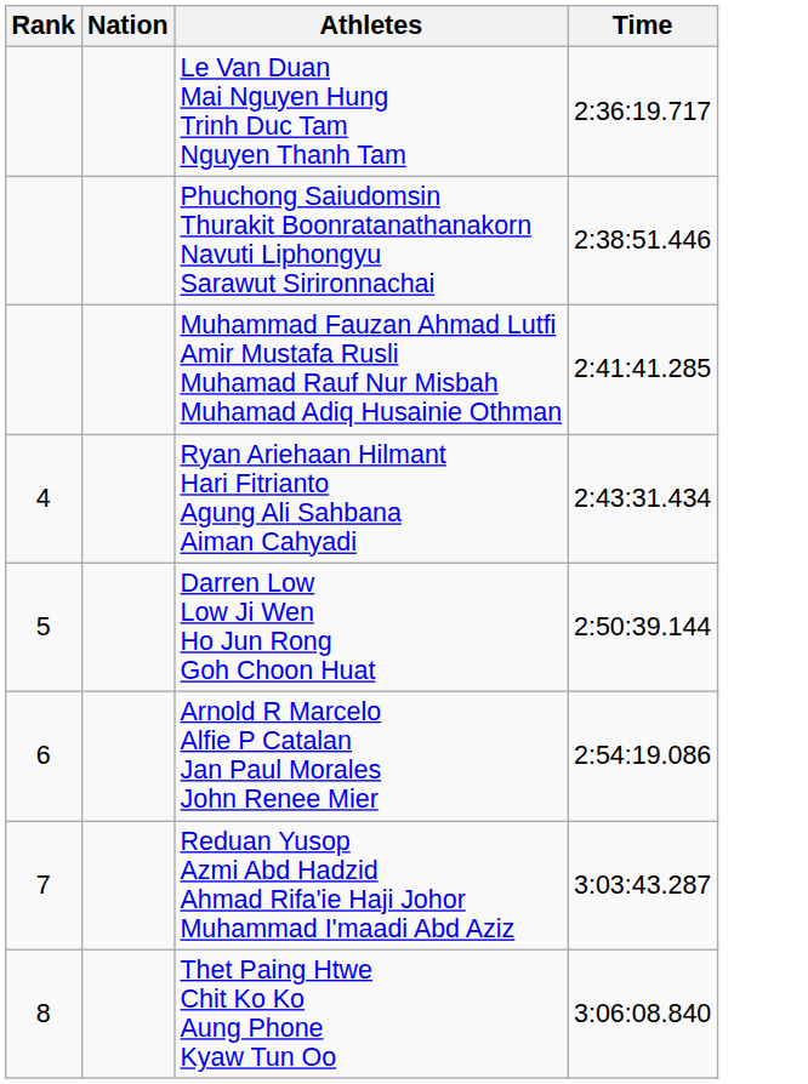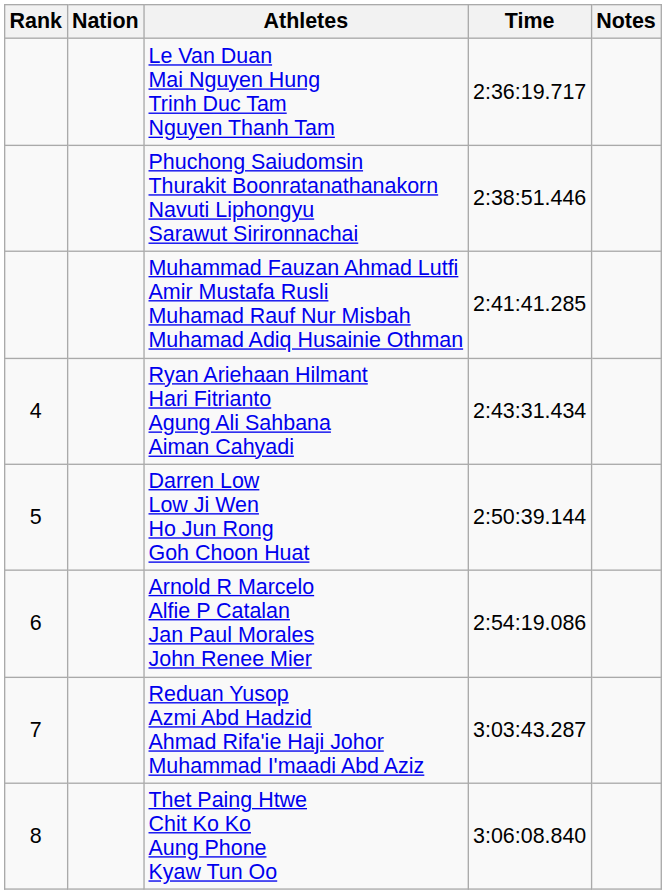 <table class="wikitable" style="text-align:center">
 <tr>
 <th>Rank</th>
 <th>Nation</th>
 <th>Athletes</th>
 <th>Time</th>
+<th>Notes</th>
 </tr>
 <tr>
 <td></td>
 <td align=left></td>
 <td align=left><a href='#'>Le Van Duan</a> <br><a href='#'>Mai Nguyen Hung</a> <br><a href='#'>Trinh Duc Tam</a> <br><a href='#'>Nguyen Thanh Tam</a></td>
 <td>2:36:19.717</td>
+<td></td>
 </tr>
 <tr>
 <td></td>
 <td align=left></td>
 <td align=left><a href='#'>Phuchong Saiudomsin</a> <br><a href='#'>Thurakit Boonratanathanakorn</a> <br><a href='#'>Navuti Liphongyu</a> <br><a href='#'>Sarawut Sirironnachai</a></td>
 <td>2:38:51.446</td>
+<td></td>
 </tr>
 <tr>
 <td></td>
 <td align=left></td>
 <td align=left><a href='#'>Muhammad Fauzan Ahmad Lutfi</a> <br><a href='#'>Amir Mustafa Rusli</a> <br><a href='#'>Muhamad Rauf Nur Misbah</a> <br><a href='#'>Muhamad Adiq Husainie Othman</a></td>
 <td>2:41:41.285</td>
+<td></td>
 </tr>
 <tr>
 <td>4</td>
 <td align=left></td>
 <td align=left><a href='#'>Ryan Ariehaan Hilmant</a> <br><a href='#'>Hari Fitrianto</a> <br><a href='#'>Agung Ali Sahbana</a> <br><a href='#'>Aiman Cahyadi</a></td>
 <td>2:43:31.434</td>
+<td></td>
 </tr>
 <tr>
 <td>5</td>
 <td align=left></td>
 <td align=left><a href='#'>Darren Low</a> <br><a href='#'>Low Ji Wen</a> <br><a href='#'>Ho Jun Rong</a> <br><a href='#'>Goh Choon Huat</a></td>
 <td>2:50:39.144</td>
+<td></td>
 </tr>
 <tr>
 <td>6</td>
 <td align=left></td>
 <td align=left><a href='#'>Arnold R Marcelo</a> <br><a href='#'>Alfie P Catalan</a> <br><a href='#'>Jan Paul Morales</a> <br><a href='#'>John Renee Mier</a></td>
 <td>2:54:19.086</td>
+<td></td>
 </tr>
 <tr>
 <td>7</td>
 <td align=left></td>
 <td align=left><a href='#'>Reduan Yusop</a> <br><a href='#'>Azmi Abd Hadzid</a> <br><a href='#'>Ahmad Rifa'ie Haji Johor</a> <br><a href='#'>Muhammad I'maadi Abd Aziz</a></td>
 <td>3:03:43.287</td>
+<td></td>
 </tr>
 <tr>
 <td>8</td>
 <td align=left></td>
 <td align=left><a href='#'>Thet Paing Htwe</a> <br><a href='#'>Chit Ko Ko</a> <br><a href='#'>Aung Phone</a> <br><a href='#'>Kyaw Tun Oo</a></td>
 <td>3:06:08.840</td>
+<td></td>
 </tr>
 </table>
